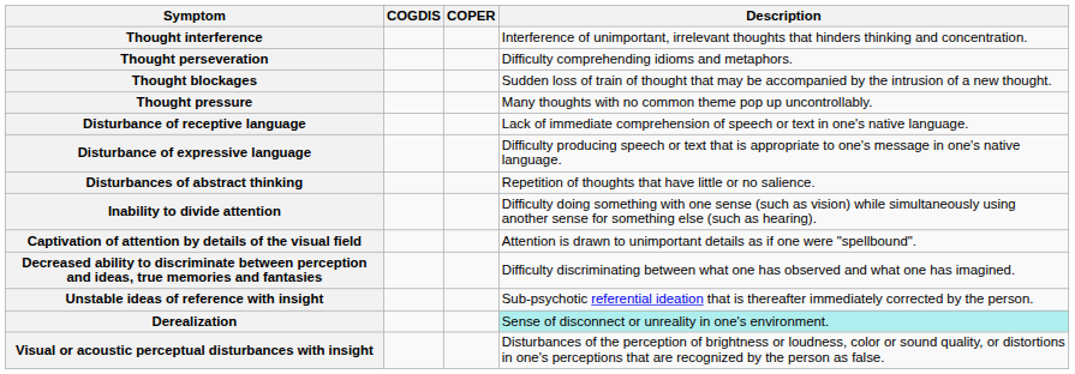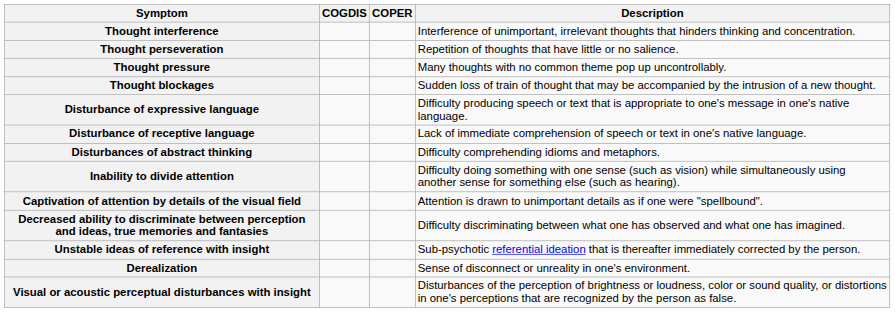 <table class="wikitable">
 <tr>
 <th>Symptom</th>
 <th>COGDIS</th>
 <th>COPER</th>
 <th>Description</th>
 </tr>
 <tr>
 <th>Thought interference</th>
 <td></td>
 <td></td>
 <td>Interference of unimportant, irrelevant thoughts that hinders thinking and concentration.</td>
 </tr>
 <tr>
 <th>Thought perseveration</th>
 <td></td>
 <td></td>
-<td>Difficulty comprehending idioms and metaphors.</td>
+<td>Repetition of thoughts that have little or no salience.</td>
+</tr>
+<tr>
+<th>Thought pressure</th>
+<td></td>
+<td></td>
+<td>Many thoughts with no common theme pop up uncontrollably.</td>
 </tr>
 <tr>
 <th>Thought blockages</th>
 <td></td>
 <td></td>
 <td>Sudden loss of train of thought that may be accompanied by the intrusion of a new thought.</td>
 </tr>
 <tr>
-<th>Thought pressure</th>
+<th>Disturbance of expressive language</th>
 <td></td>
 <td></td>
-<td>Many thoughts with no common theme pop up uncontrollably.</td>
+<td>Difficulty producing speech or text that is appropriate to one's message in one's native language.</td>
 </tr>
 <tr>
 <th>Disturbance of receptive language</th>
 <td></td>
 <td></td>
 <td>Lack of immediate comprehension of speech or text in one's native language.</td>
 </tr>
 <tr>
-<th>Disturbance of expressive language</th>
-<td></td>
-<td></td>
-<td>Difficulty producing speech or text that is appropriate to one's message in one's native language.</td>
-</tr>
-<tr>
 <th>Disturbances of abstract thinking</th>
 <td></td>
 <td></td>
-<td>Repetition of thoughts that have little or no salience.</td>
+<td>Difficulty comprehending idioms and metaphors.</td>
 </tr>
 <tr>
 <th>Inability to divide attention</th>
 <td></td>
 <td></td>
 <td>Difficulty doing something with one sense (such as vision) while simultaneously using another sense for something else (such as hearing).</td>
 </tr>
 <tr>
 <th>Captivation of attention by details of the visual field</th>
 <td></td>
 <td></td>
 <td>Attention is drawn to unimportant details as if one were "spellbound".</td>
 </tr>
 <tr>
 <th>Decreased ability to discriminate between perception and ideas, true memories and fantasies</th>
 <td></td>
 <td></td>
 <td>Difficulty discriminating between what one has observed and what one has imagined.</td>
 </tr>
 <tr>
 <th>Unstable ideas of reference with insight</th>
 <td></td>
 <td></td>
 <td>Sub-psychotic <a href='#'>referential ideation</a> that is thereafter immediately corrected by the person.</td>
 </tr>
 <tr>
 <th>Derealization</th>
 <td></td>
 <td></td>
-<td style="background: paleturquoise;">Sense of disconnect or unreality in one's environment.</td>
+<td>Sense of disconnect or unreality in one's environment.</td>
 </tr>
 <tr>
 <th>Visual or acoustic perceptual disturbances with insight</th>
 <td></td>
 <td></td>
 <td>Disturbances of the perception of brightness or loudness, color or sound quality, or distortions in one's perceptions that are recognized by the person as false.</td>
 </tr>
 </table>
